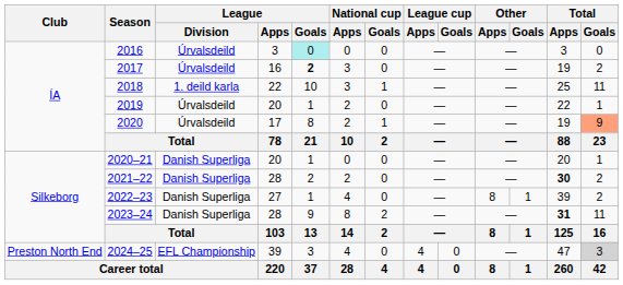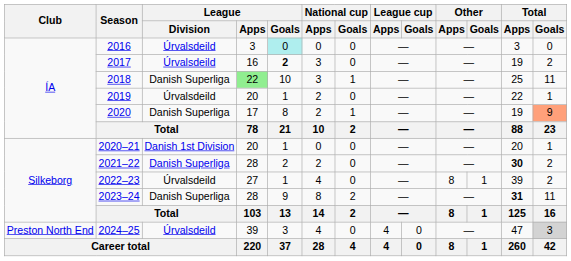 <table class="wikitable" style="text-align: center;">
 <tr>
 <th rowspan="2">Club</th>
 <th rowspan="2">Season</th>
 <th colspan="3">League</th>
 <th colspan="2">National cup</th>
 <th colspan="2">League cup</th>
 <th colspan="2">Other</th>
 <th colspan="2">Total</th>
 </tr>
 <tr>
 <th>Division</th>
 <th>Apps</th>
 <th>Goals</th>
 <th>Apps</th>
 <th>Goals</th>
 <th>Apps</th>
 <th>Goals</th>
 <th>Apps</th>
 <th>Goals</th>
 <th>Apps</th>
 <th>Goals</th>
 </tr>
 <tr>
 <td rowspan="6"><a href='#'>ÍA</a></td>
 <td><a href='#'>2016</a></td>
 <td><a href='#'>Úrvalsdeild</a></td>
 <td>3</td>
 <td style="background: paleturquoise;">0</td>
 <td>0</td>
 <td>0</td>
 <td colspan="2">—</td>
 <td colspan="2">—</td>
 <td>3</td>
 <td>0</td>
 </tr>
 <tr>
 <td><a href='#'>2017</a></td>
 <td><a href='#'>Úrvalsdeild</a></td>
 <td>16</td>
 <td><strong>2</strong></td>
 <td>3</td>
 <td>0</td>
 <td colspan="2">—</td>
 <td colspan="2">—</td>
 <td>19</td>
 <td>2</td>
 </tr>
 <tr>
 <td><a href='#'>2018</a></td>
-<td><a href='#'>1. deild karla</a></td>
-<td>22</td>
+<td>Danish Superliga</td>
+<td style="background: lightgreen;">22</td>
 <td>10</td>
 <td>3</td>
 <td>1</td>
 <td colspan="2">—</td>
 <td colspan="2">—</td>
 <td>25</td>
 <td>11</td>
 </tr>
 <tr>
 <td><a href='#'>2019</a></td>
 <td>Úrvalsdeild</td>
 <td>20</td>
 <td>1</td>
 <td>2</td>
 <td>0</td>
 <td colspan="2">—</td>
 <td colspan="2">—</td>
 <td>22</td>
 <td>1</td>
 </tr>
 <tr>
 <td><a href='#'>2020</a></td>
-<td>Úrvalsdeild</td>
+<td>Danish Superliga</td>
 <td>17</td>
 <td>8</td>
 <td>2</td>
 <td>1</td>
 <td colspan="2">—</td>
 <td colspan="2">—</td>
 <td>19</td>
 <td style="background: lightsalmon;">9</td>
 </tr>
 <tr>
 <th colspan="2">Total</th>
 <th>78</th>
 <th>21</th>
 <th>10</th>
 <th>2</th>
 <th colspan="2">—</th>
 <th colspan="2">—</th>
 <th>88</th>
 <th>23</th>
 </tr>
 <tr>
 <td rowspan="5"><a href='#'>Silkeborg</a></td>
 <td><a href='#'>2020–21</a></td>
-<td><a href='#'>Danish Superliga</a></td>
+<td><a href='#'>Danish 1st Division</a></td>
 <td>20</td>
 <td>1</td>
 <td>0</td>
 <td>0</td>
 <td colspan="2">—</td>
 <td colspan="2">—</td>
 <td>20</td>
 <td>1</td>
 </tr>
 <tr>
 <td><a href='#'>2021–22</a></td>
 <td><a href='#'>Danish Superliga</a></td>
 <td>28</td>
 <td>2</td>
 <td>2</td>
 <td>0</td>
 <td colspan="2">—</td>
 <td colspan="2">—</td>
 <td><strong>30</strong></td>
 <td>2</td>
 </tr>
 <tr>
 <td><a href='#'>2022–23</a></td>
-<td>Danish Superliga</td>
+<td>Úrvalsdeild</td>
 <td>27</td>
 <td>1</td>
 <td>4</td>
 <td>0</td>
 <td colspan="2">—</td>
 <td>8</td>
 <td>1</td>
 <td>39</td>
 <td>2</td>
 </tr>
 <tr>
 <td><a href='#'>2023–24</a></td>
 <td>Danish Superliga</td>
 <td>28</td>
 <td>9</td>
 <td>8</td>
 <td>2</td>
 <td colspan="2">—</td>
 <td colspan="2">—</td>
 <td><strong>31</strong></td>
 <td>11</td>
 </tr>
 <tr>
 <th colspan="2">Total</th>
 <th>103</th>
 <th>13</th>
 <th>14</th>
 <th>2</th>
 <th colspan="2">—</th>
 <th>8</th>
 <th>1</th>
 <th>125</th>
 <th>16</th>
 </tr>
 <tr>
 <td><a href='#'>Preston North End</a></td>
 <td><a href='#'>2024–25</a></td>
-<td><a href='#'>EFL Championship</a></td>
+<td><a href='#'>Úrvalsdeild</a></td>
 <td>39</td>
 <td>3</td>
 <td>4</td>
 <td>0</td>
 <td>4</td>
 <td>0</td>
 <td colspan="2">—</td>
 <td>47</td>
 <td style="background: lightgrey;">3</td>
 </tr>
 <tr>
 <th colspan="3">Career total</th>
 <th>220</th>
 <th>37</th>
 <th>28</th>
 <th>4</th>
 <th>4</th>
 <th>0</th>
 <th>8</th>
 <th>1</th>
 <th>260</th>
 <th>42</th>
 </tr>
 </table>
